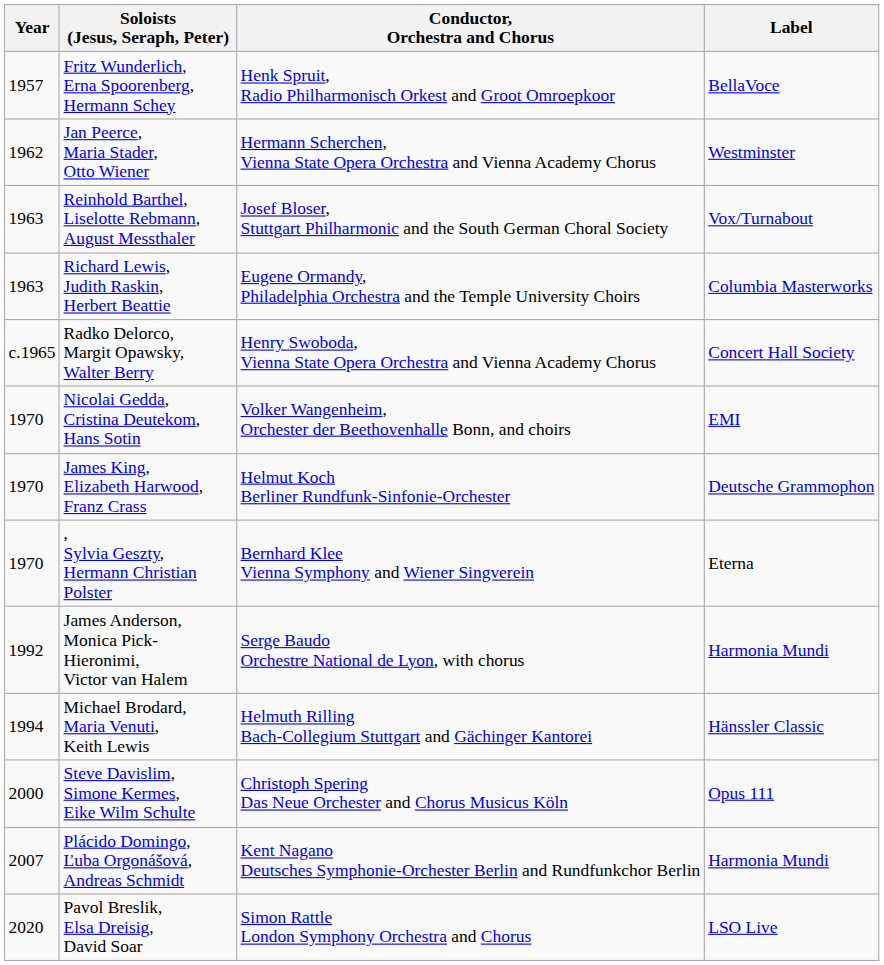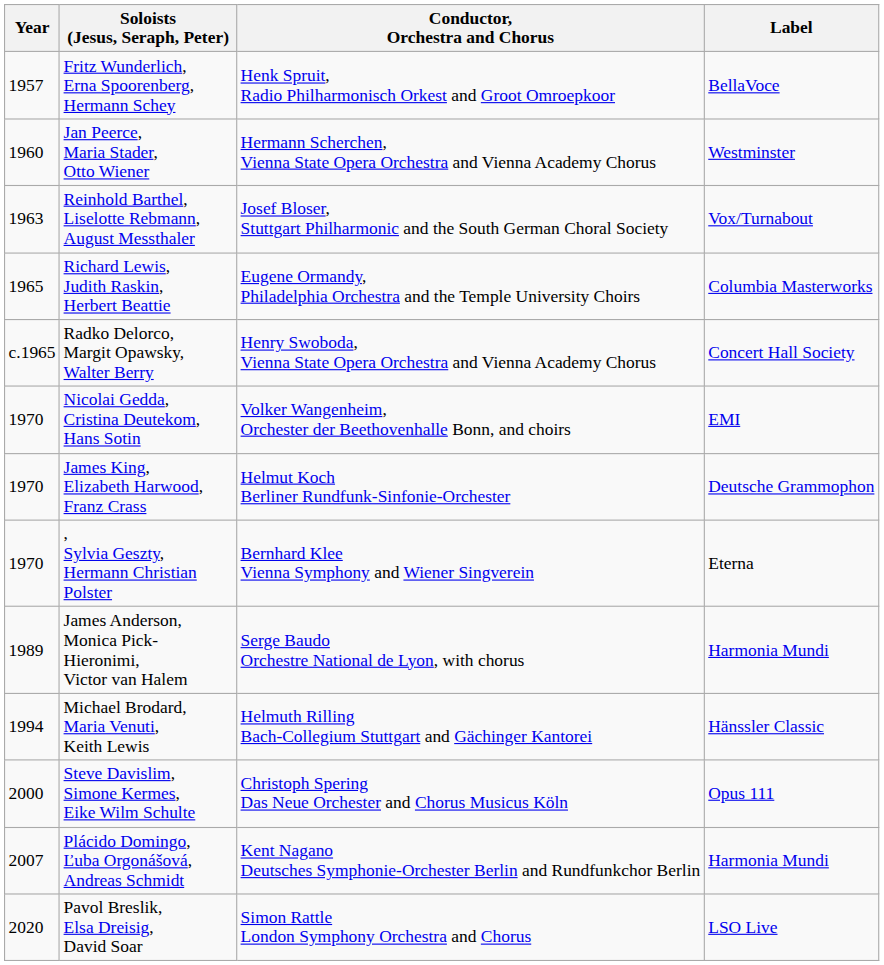 <table class="wikitable">
 <tr>
 <th>Year</th>
 <th width="155">Soloists<br>(Jesus, Seraph, Peter)</th>
 <th>Conductor,<br>Orchestra and Chorus</th>
 <th>Label</th>
 </tr>
 <tr>
 <td>1957</td>
 <td><a href='#'>Fritz Wunderlich</a>,<br><a href='#'>Erna Spoorenberg</a>,<br><a href='#'>Hermann Schey</a></td>
 <td><a href='#'>Henk Spruit</a>,<br><a href='#'>Radio Philharmonisch Orkest</a> and <a href='#'>Groot Omroepkoor</a></td>
 <td><a href='#'>BellaVoce</a></td>
 </tr>
 <tr>
-<td>1962</td>
+<td>1960</td>
 <td><a href='#'>Jan Peerce</a>,<br><a href='#'>Maria Stader</a>,<br><a href='#'>Otto Wiener</a></td>
 <td><a href='#'>Hermann Scherchen</a>,<br><a href='#'>Vienna State Opera Orchestra</a> and Vienna Academy Chorus</td>
 <td><a href='#'>Westminster</a></td>
 </tr>
 <tr>
 <td>1963</td>
 <td><a href='#'>Reinhold Barthel</a>,<br><a href='#'>Liselotte Rebmann</a>,<br><a href='#'>August Messthaler</a></td>
 <td><a href='#'>Josef Bloser</a>,<br><a href='#'>Stuttgart Philharmonic</a> and the South German Choral Society</td>
 <td><a href='#'>Vox/Turnabout</a></td>
 </tr>
 <tr>
-<td>1963</td>
+<td>1965</td>
 <td><a href='#'>Richard Lewis</a>,<br><a href='#'>Judith Raskin</a>,<br><a href='#'>Herbert Beattie</a></td>
 <td><a href='#'>Eugene Ormandy</a>,<br><a href='#'>Philadelphia Orchestra</a> and the Temple University Choirs</td>
 <td><a href='#'>Columbia Masterworks</a></td>
 </tr>
 <tr>
 <td>c.1965</td>
 <td>Radko Delorco,<br>Margit Opawsky,<br><a href='#'>Walter Berry</a></td>
 <td><a href='#'>Henry Swoboda</a>,<br><a href='#'>Vienna State Opera Orchestra</a> and Vienna Academy Chorus</td>
 <td><a href='#'>Concert Hall Society</a></td>
 </tr>
 <tr>
 <td>1970</td>
 <td><a href='#'>Nicolai Gedda</a>,<br><a href='#'>Cristina Deutekom</a>,<br><a href='#'>Hans Sotin</a></td>
 <td><a href='#'>Volker Wangenheim</a>,<br><a href='#'>Orchester der Beethovenhalle</a> Bonn, and choirs</td>
 <td><a href='#'>EMI</a></td>
 </tr>
 <tr>
 <td>1970</td>
 <td><a href='#'>James King</a>,<br><a href='#'>Elizabeth Harwood</a>,<br><a href='#'>Franz Crass</a></td>
 <td><a href='#'>Helmut Koch</a><br><a href='#'>Berliner Rundfunk-Sinfonie-Orchester</a></td>
 <td><a href='#'>Deutsche Grammophon</a></td>
 </tr>
 <tr>
 <td>1970</td>
 <td>,<br><a href='#'>Sylvia Geszty</a>,<br><a href='#'>Hermann Christian Polster</a></td>
 <td><a href='#'>Bernhard Klee</a><br><a href='#'>Vienna Symphony</a> and <a href='#'>Wiener Singverein</a></td>
 <td>Eterna</td>
 </tr>
 <tr>
-<td>1992</td>
+<td>1989</td>
 <td>James Anderson,<br>Monica Pick-Hieronimi,<br>Victor van Halem</td>
 <td><a href='#'>Serge Baudo</a><br><a href='#'>Orchestre National de Lyon</a>, with chorus</td>
 <td><a href='#'>Harmonia Mundi</a></td>
 </tr>
 <tr>
 <td>1994</td>
 <td>Michael Brodard,<br><a href='#'>Maria Venuti</a>,<br>Keith Lewis</td>
 <td><a href='#'>Helmuth Rilling</a><br><a href='#'>Bach-Collegium Stuttgart</a> and <a href='#'>Gächinger Kantorei</a></td>
 <td><a href='#'>Hänssler Classic</a></td>
 </tr>
 <tr>
 <td>2000</td>
 <td><a href='#'>Steve Davislim</a>,<br><a href='#'>Simone Kermes</a>,<br><a href='#'>Eike Wilm Schulte</a></td>
 <td><a href='#'>Christoph Spering</a><br><a href='#'>Das Neue Orchester</a> and <a href='#'>Chorus Musicus Köln</a></td>
 <td><a href='#'>Opus 111</a></td>
 </tr>
 <tr>
 <td>2007</td>
 <td><a href='#'>Plácido Domingo</a>,<br><a href='#'>Ľuba Orgonášová</a>,<br><a href='#'>Andreas Schmidt</a></td>
 <td><a href='#'>Kent Nagano</a><br><a href='#'>Deutsches Symphonie-Orchester Berlin</a> and Rundfunkchor Berlin</td>
 <td><a href='#'>Harmonia Mundi</a></td>
 </tr>
 <tr>
 <td>2020</td>
 <td>Pavol Breslik,<br><a href='#'>Elsa Dreisig</a>,<br>David Soar</td>
 <td><a href='#'>Simon Rattle</a><br><a href='#'>London Symphony Orchestra</a> and <a href='#'>Chorus</a></td>
 <td><a href='#'>LSO Live</a></td>
 </tr>
 </table>
